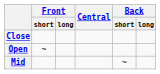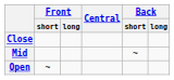 <table class="wikitable" style="text-align: center;">
 <tr>
 <th rowspan="2"></th>
 <th colspan="2"><a href='#'>Front</a></th>
 <th rowspan="2"><a href='#'>Central</a></th>
 <th colspan="2"><a href='#'>Back</a></th>
 </tr>
 <tr>
 <th><small>short</small></th>
 <th><small>long</small></th>
 <th><small>short</small></th>
 <th><small>long</small></th>
 </tr>
 <tr>
 <th><a href='#'>Close</a></th>
 <td> </td>
 <td>  </td>
 <td></td>
 <td></td>
 <td></td>
 </tr>
 <tr>
+<th><a href='#'>Mid</a></th>
+<td> </td>
+<td> </td>
+<td></td>
+<td>~</td>
+<td></td>
+</tr>
+<tr>
 <th><a href='#'>Open</a></th>
 <td>~</td>
 <td></td>
 <td></td>
 <td></td>
 <td></td>
 </tr>
-<tr>
-<th><a href='#'>Mid</a></th>
-<td> </td>
-<td> </td>
-<td></td>
-<td>~</td>
-<td></td>
-</tr>
 </table>
